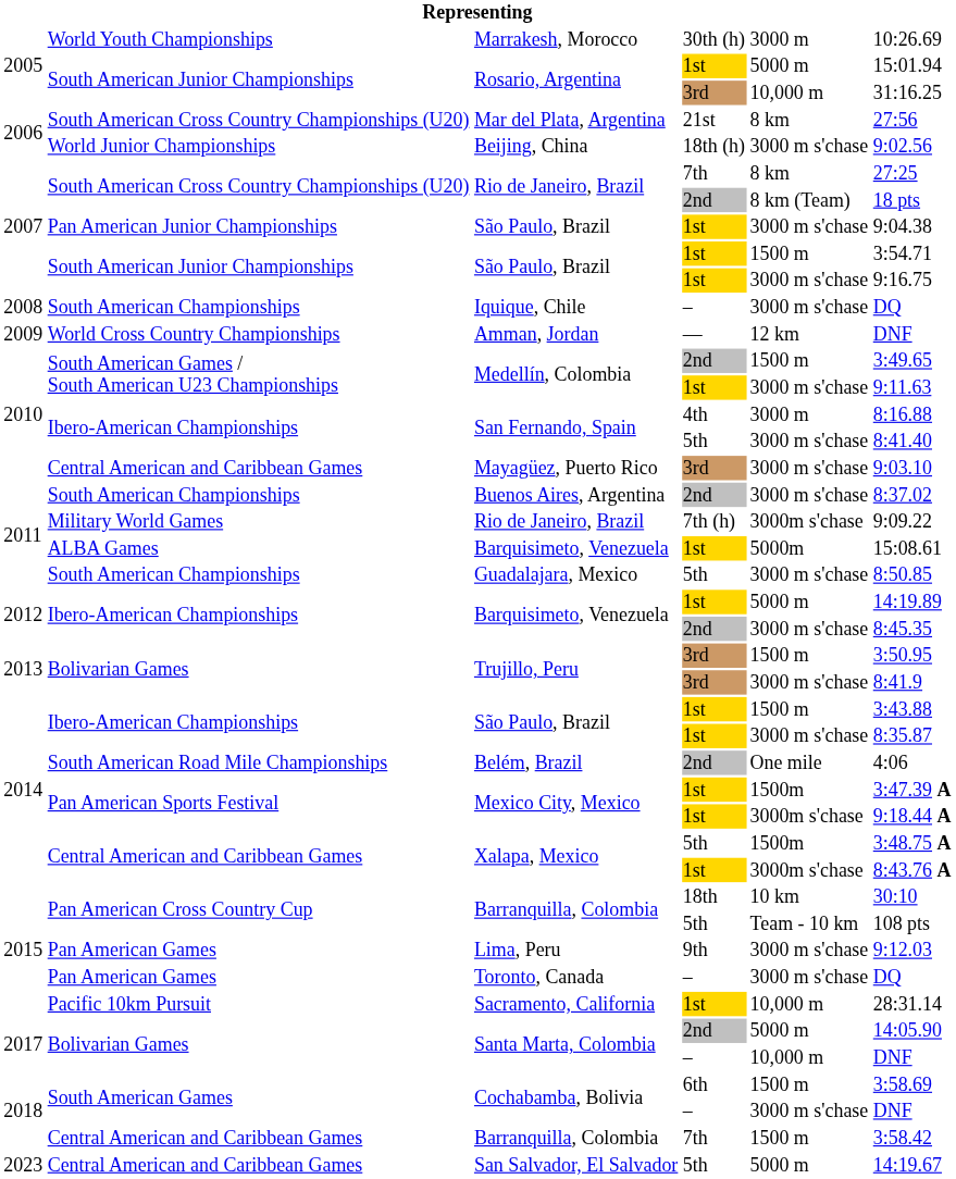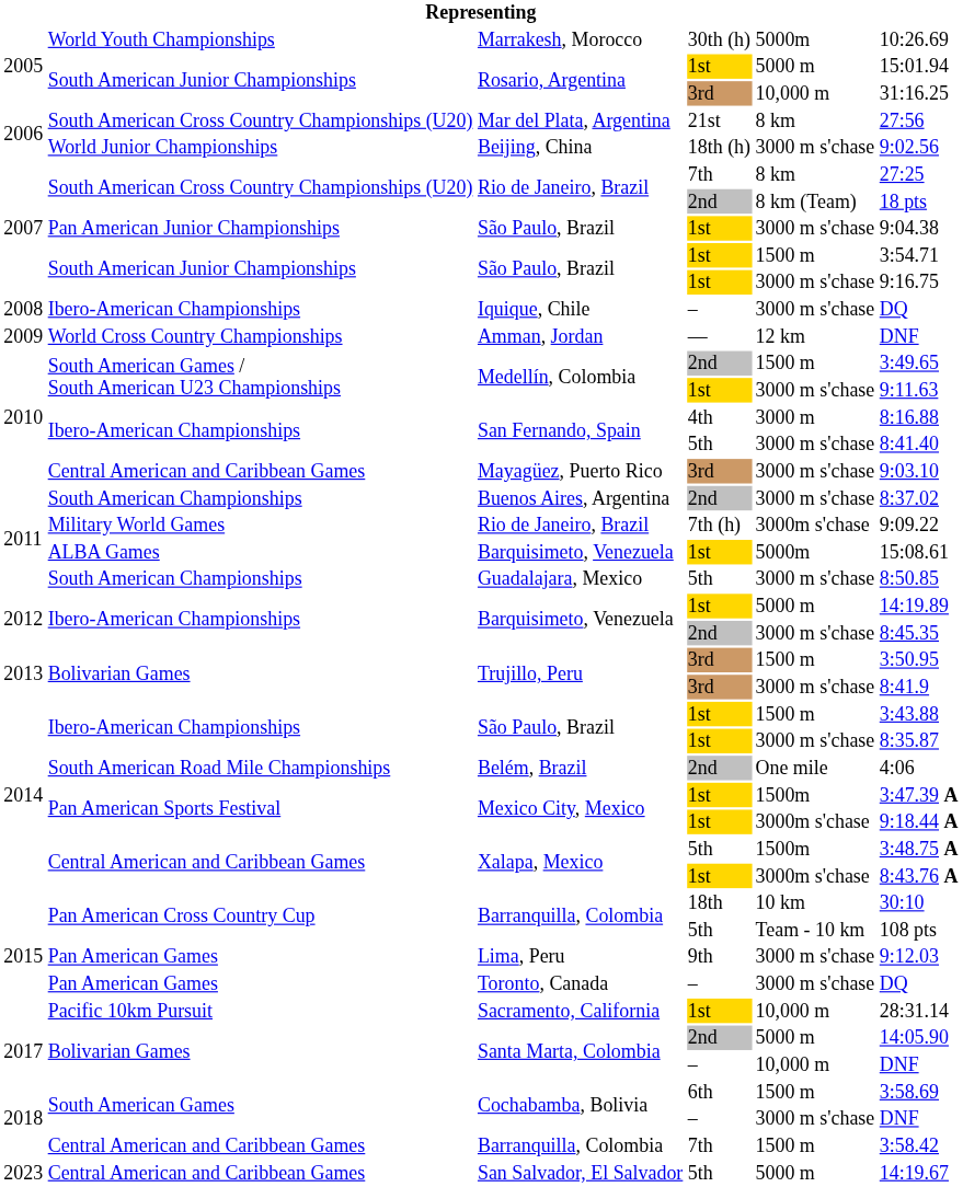 <table>
 <tr>
 <th colspan="6">Representing </th>
 </tr>
 <tr>
 <td rowspan=3>2005</td>
 <td><a href='#'>World Youth Championships</a></td>
 <td><a href='#'>Marrakesh</a>, Morocco</td>
 <td>30th (h)</td>
-<td>3000 m</td>
+<td>5000m</td>
 <td>10:26.69</td>
 </tr>
 <tr>
 <td rowspan=2><a href='#'>South American Junior Championships</a></td>
 <td rowspan=2><a href='#'>Rosario, Argentina</a></td>
 <td bgcolor=gold>1st</td>
 <td>5000 m</td>
 <td>15:01.94</td>
 </tr>
 <tr>
 <td bgcolor=cc9966>3rd</td>
 <td>10,000 m</td>
 <td>31:16.25</td>
 </tr>
 <tr>
 <td rowspan=2>2006</td>
 <td><a href='#'>South American Cross Country Championships (U20)</a></td>
 <td><a href='#'>Mar del Plata</a>, <a href='#'>Argentina</a></td>
 <td>21st</td>
 <td>8 km</td>
 <td><a href='#'>27:56</a></td>
 </tr>
 <tr>
 <td><a href='#'>World Junior Championships</a></td>
 <td><a href='#'>Beijing</a>, China</td>
 <td>18th (h)</td>
 <td>3000 m s'chase</td>
 <td><a href='#'>9:02.56</a></td>
 </tr>
 <tr>
 <td rowspan=5>2007</td>
 <td rowspan=2><a href='#'>South American Cross Country Championships (U20)</a></td>
 <td rowspan=2><a href='#'>Rio de Janeiro</a>, <a href='#'>Brazil</a></td>
 <td>7th</td>
 <td>8 km</td>
 <td><a href='#'>27:25</a></td>
 </tr>
 <tr>
 <td bgcolor=silver>2nd</td>
 <td>8 km (Team)</td>
 <td><a href='#'>18 pts</a></td>
 </tr>
 <tr>
 <td><a href='#'>Pan American Junior Championships</a></td>
 <td><a href='#'>São Paulo</a>, Brazil</td>
 <td bgcolor=gold>1st</td>
 <td>3000 m s'chase</td>
 <td>9:04.38</td>
 </tr>
 <tr>
 <td rowspan=2><a href='#'>South American Junior Championships</a></td>
 <td rowspan=2><a href='#'>São Paulo</a>, Brazil</td>
 <td bgcolor=gold>1st</td>
 <td>1500 m</td>
 <td>3:54.71</td>
 </tr>
 <tr>
 <td bgcolor=gold>1st</td>
 <td>3000 m s'chase</td>
 <td>9:16.75</td>
 </tr>
 <tr>
 <td>2008</td>
-<td><a href='#'>South American Championships</a></td>
+<td><a href='#'>Ibero-American Championships</a></td>
 <td><a href='#'>Iquique</a>, Chile</td>
 <td>–</td>
 <td>3000 m s'chase</td>
 <td><a href='#'>DQ</a></td>
 </tr>
 <tr>
 <td>2009</td>
 <td><a href='#'>World Cross Country Championships</a></td>
 <td><a href='#'>Amman</a>, <a href='#'>Jordan</a></td>
 <td>—</td>
 <td>12 km</td>
 <td><a href='#'>DNF</a></td>
 </tr>
 <tr>
 <td rowspan=5>2010</td>
 <td rowspan=2><a href='#'>South American Games</a> /<br><a href='#'>South American U23 Championships</a></td>
 <td rowspan=2><a href='#'>Medellín</a>, Colombia</td>
 <td bgcolor=silver>2nd</td>
 <td>1500 m</td>
 <td><a href='#'>3:49.65</a></td>
 </tr>
 <tr>
 <td bgcolor=gold>1st</td>
 <td>3000 m s'chase</td>
 <td><a href='#'>9:11.63</a></td>
 </tr>
 <tr>
 <td rowspan=2><a href='#'>Ibero-American Championships</a></td>
 <td rowspan=2><a href='#'>San Fernando, Spain</a></td>
 <td>4th</td>
 <td>3000 m</td>
 <td><a href='#'>8:16.88</a></td>
 </tr>
 <tr>
 <td>5th</td>
 <td>3000 m s'chase</td>
 <td><a href='#'>8:41.40</a></td>
 </tr>
 <tr>
 <td><a href='#'>Central American and Caribbean Games</a></td>
 <td><a href='#'>Mayagüez</a>, Puerto Rico</td>
 <td bgcolor=cc9966>3rd</td>
 <td>3000 m s'chase</td>
 <td><a href='#'>9:03.10</a></td>
 </tr>
 <tr>
 <td rowspan=4>2011</td>
 <td><a href='#'>South American Championships</a></td>
 <td><a href='#'>Buenos Aires</a>, Argentina</td>
 <td bgcolor=silver>2nd</td>
 <td>3000 m s'chase</td>
 <td><a href='#'>8:37.02</a></td>
 </tr>
 <tr>
 <td><a href='#'>Military World Games</a></td>
 <td><a href='#'>Rio de Janeiro</a>, <a href='#'>Brazil</a></td>
 <td>7th (h)</td>
 <td>3000m s'chase</td>
 <td>9:09.22</td>
 </tr>
 <tr>
 <td><a href='#'>ALBA Games</a></td>
 <td><a href='#'>Barquisimeto</a>, <a href='#'>Venezuela</a></td>
 <td bgcolor=gold>1st</td>
 <td>5000m</td>
 <td>15:08.61</td>
 </tr>
 <tr>
 <td><a href='#'>South American Championships</a></td>
 <td><a href='#'>Guadalajara</a>, Mexico</td>
 <td>5th</td>
 <td>3000 m s'chase</td>
 <td><a href='#'>8:50.85</a></td>
 </tr>
 <tr>
 <td rowspan=2>2012</td>
 <td rowspan=2><a href='#'>Ibero-American Championships</a></td>
 <td rowspan=2><a href='#'>Barquisimeto</a>, Venezuela</td>
 <td bgcolor=gold>1st</td>
 <td>5000 m</td>
 <td><a href='#'>14:19.89</a></td>
 </tr>
 <tr>
 <td bgcolor=silver>2nd</td>
 <td>3000 m s'chase</td>
 <td><a href='#'>8:45.35</a></td>
 </tr>
 <tr>
 <td rowspan=2>2013</td>
 <td rowspan=2><a href='#'>Bolivarian Games</a></td>
 <td rowspan=2><a href='#'>Trujillo, Peru</a></td>
 <td bgcolor=cc9966>3rd</td>
 <td>1500 m</td>
 <td><a href='#'>3:50.95</a></td>
 </tr>
 <tr>
 <td bgcolor=cc9966>3rd</td>
 <td>3000 m s'chase</td>
 <td><a href='#'>8:41.9</a></td>
 </tr>
 <tr>
 <td rowspan=7>2014</td>
 <td rowspan=2><a href='#'>Ibero-American Championships</a></td>
 <td rowspan=2><a href='#'>São Paulo</a>, Brazil</td>
 <td bgcolor=gold>1st</td>
 <td>1500 m</td>
 <td><a href='#'>3:43.88</a></td>
 </tr>
 <tr>
 <td bgcolor=gold>1st</td>
 <td>3000 m s'chase</td>
 <td><a href='#'>8:35.87</a></td>
 </tr>
 <tr>
 <td><a href='#'>South American Road Mile Championships</a></td>
 <td><a href='#'>Belém</a>, <a href='#'>Brazil</a></td>
 <td bgcolor=silver>2nd</td>
 <td>One mile</td>
 <td>4:06</td>
 </tr>
 <tr>
 <td rowspan=2><a href='#'>Pan American Sports Festival</a></td>
 <td rowspan=2><a href='#'>Mexico City</a>, <a href='#'>Mexico</a></td>
 <td bgcolor=gold>1st</td>
 <td>1500m</td>
 <td><a href='#'>3:47.39</a> <strong>A</strong></td>
 </tr>
 <tr>
 <td bgcolor=gold>1st</td>
 <td>3000m s'chase</td>
 <td><a href='#'>9:18.44</a> <strong>A</strong></td>
 </tr>
 <tr>
 <td rowspan=2><a href='#'>Central American and Caribbean Games</a></td>
 <td rowspan=2><a href='#'>Xalapa</a>, <a href='#'>Mexico</a></td>
 <td>5th</td>
 <td>1500m</td>
 <td><a href='#'>3:48.75</a> <strong>A</strong></td>
 </tr>
 <tr>
 <td bgcolor=gold>1st</td>
 <td>3000m s'chase</td>
 <td><a href='#'>8:43.76</a> <strong>A</strong></td>
 </tr>
 <tr>
 <td rowspan=5>2015</td>
 <td rowspan=2><a href='#'>Pan American Cross Country Cup</a></td>
 <td rowspan=2><a href='#'>Barranquilla</a>, <a href='#'>Colombia</a></td>
 <td>18th</td>
 <td>10 km</td>
 <td><a href='#'>30:10</a></td>
 </tr>
 <tr>
 <td>5th</td>
 <td>Team - 10 km</td>
 <td>108 pts</td>
 </tr>
 <tr>
 <td><a href='#'>Pan American Games</a></td>
 <td><a href='#'>Lima</a>, Peru</td>
 <td>9th</td>
 <td>3000 m s'chase</td>
 <td><a href='#'>9:12.03</a></td>
 </tr>
 <tr>
 <td><a href='#'>Pan American Games</a></td>
 <td><a href='#'>Toronto</a>, Canada</td>
 <td>–</td>
 <td>3000 m s'chase</td>
 <td><a href='#'>DQ</a></td>
 </tr>
 <tr>
 <td><a href='#'>Pacific 10km Pursuit</a></td>
 <td><a href='#'>Sacramento, California</a></td>
 <td bgcolor=gold>1st</td>
 <td>10,000 m</td>
 <td>28:31.14</td>
 </tr>
 <tr>
 <td rowspan=2>2017</td>
 <td rowspan=2><a href='#'>Bolivarian Games</a></td>
 <td rowspan=2><a href='#'>Santa Marta, Colombia</a></td>
 <td bgcolor=silver>2nd</td>
 <td>5000 m</td>
 <td><a href='#'>14:05.90</a></td>
 </tr>
 <tr>
 <td>–</td>
 <td>10,000 m</td>
 <td><a href='#'>DNF</a></td>
 </tr>
 <tr>
 <td rowspan=3>2018</td>
 <td rowspan=2><a href='#'>South American Games</a></td>
 <td rowspan=2><a href='#'>Cochabamba</a>, Bolivia</td>
 <td>6th</td>
 <td>1500 m</td>
 <td><a href='#'>3:58.69</a></td>
 </tr>
 <tr>
 <td>–</td>
 <td>3000 m s'chase</td>
 <td><a href='#'>DNF</a></td>
 </tr>
 <tr>
 <td><a href='#'>Central American and Caribbean Games</a></td>
 <td><a href='#'>Barranquilla</a>, Colombia</td>
 <td>7th</td>
 <td>1500 m</td>
 <td><a href='#'>3:58.42</a></td>
 </tr>
 <tr>
 <td>2023</td>
 <td><a href='#'>Central American and Caribbean Games</a></td>
 <td><a href='#'>San Salvador, El Salvador</a></td>
 <td>5th</td>
 <td>5000 m</td>
 <td><a href='#'>14:19.67</a></td>
 </tr>
 </table>
